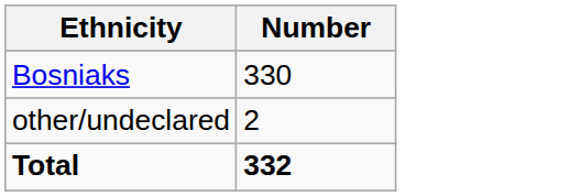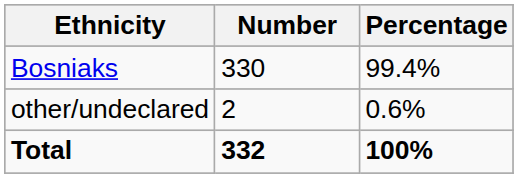 <table class="wikitable">
 <tr>
 <th width="100px">Ethnicity</th>
 <th width="80px">Number</th>
+<th width="80px">Percentage</th>
 </tr>
 <tr>
 <td><a href='#'>Bosniaks</a></td>
 <td>330</td>
+<td>99.4%</td>
 </tr>
 <tr>
 <td>other/undeclared</td>
 <td>2</td>
+<td>0.6%</td>
 </tr>
 <tr>
 <td><strong>Total</strong></td>
 <td><strong>332</strong></td>
+<td><strong>100%</strong></td>
 </tr>
 </table>
